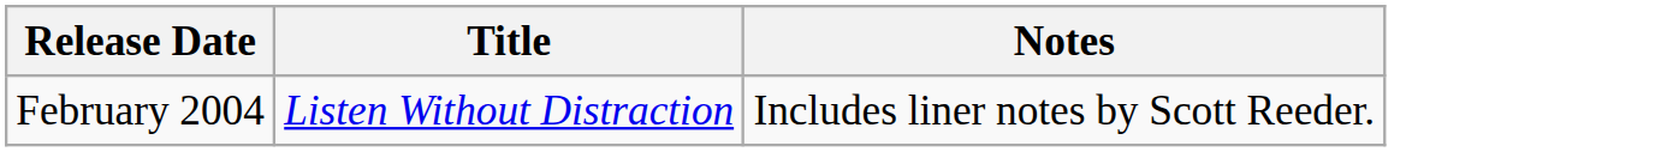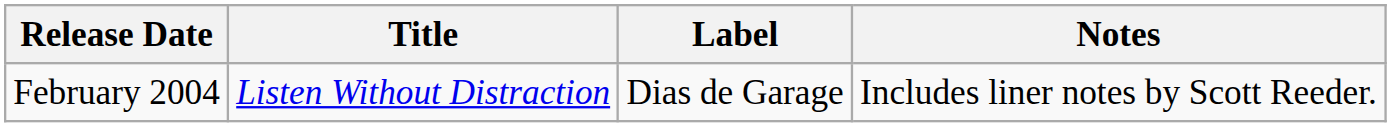 <table class="wikitable" style="font-size: 95%;">
 <tr>
 <th>Release Date</th>
 <th>Title</th>
+<th>Label</th>
 <th>Notes</th>
 </tr>
 <tr>
 <td>February 2004</td>
 <td><em><a href='#'>Listen Without Distraction</a></em></td>
+<td>Dias de Garage</td>
 <td>Includes liner notes by Scott Reeder.</td>
 </tr>
 </table>
